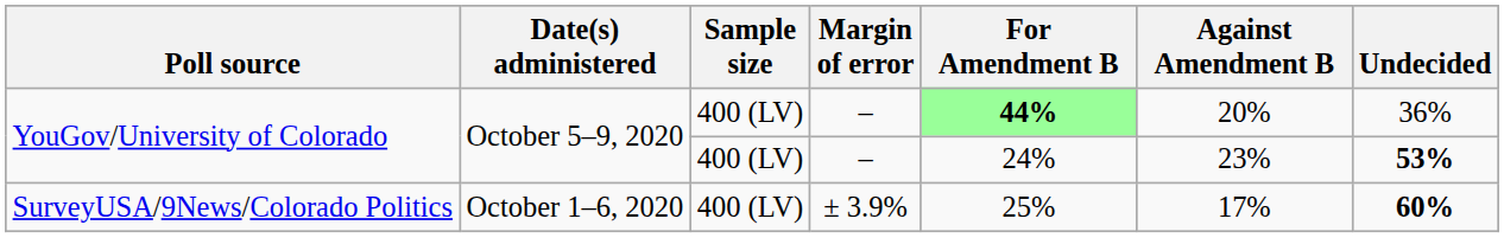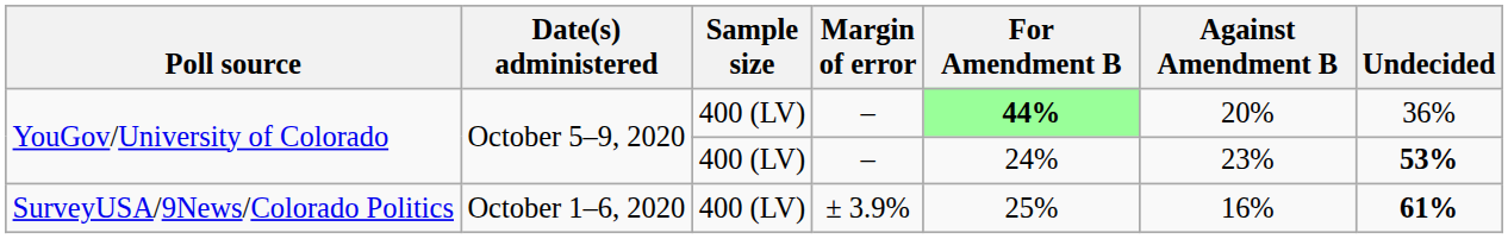 <table class="wikitable" style="font-size:90%;text-align:center;">
 <tr valign=bottom>
 <th>Poll source</th>
 <th>Date(s)<br>administered</th>
 <th>Sample<br>size</th>
 <th>Margin<br>of error</th>
 <th style="width:100px;">For Amendment B</th>
 <th style="width:100px;">Against Amendment B</th>
 <th>Undecided</th>
 </tr>
 <tr>
 <td rowspan=2 style="text-align:left;"><a href='#'>YouGov</a>/<a href='#'>University of Colorado</a></td>
 <td rowspan=2>October 5–9, 2020</td>
 <td>400 (LV)</td>
 <td>–</td>
 <td style="background: rgb(153, 255, 153);"><strong>44%</strong></td>
 <td>20%</td>
 <td>36%</td>
 </tr>
 <tr>
 <td>400 (LV)</td>
 <td>–</td>
 <td>24%</td>
 <td>23%</td>
 <td><strong>53%</strong></td>
 </tr>
 <tr>
 <td style="text-align:left;"><a href='#'>SurveyUSA</a>/<a href='#'>9News</a>/<a href='#'>Colorado Politics</a></td>
 <td>October 1–6, 2020</td>
 <td>400 (LV)</td>
 <td>± 3.9%</td>
 <td>25%</td>
-<td>17%</td>
-<td><strong>60%</strong></td>
+<td>16%</td>
+<td><strong>61%</strong></td>
 </tr>
 </table>
